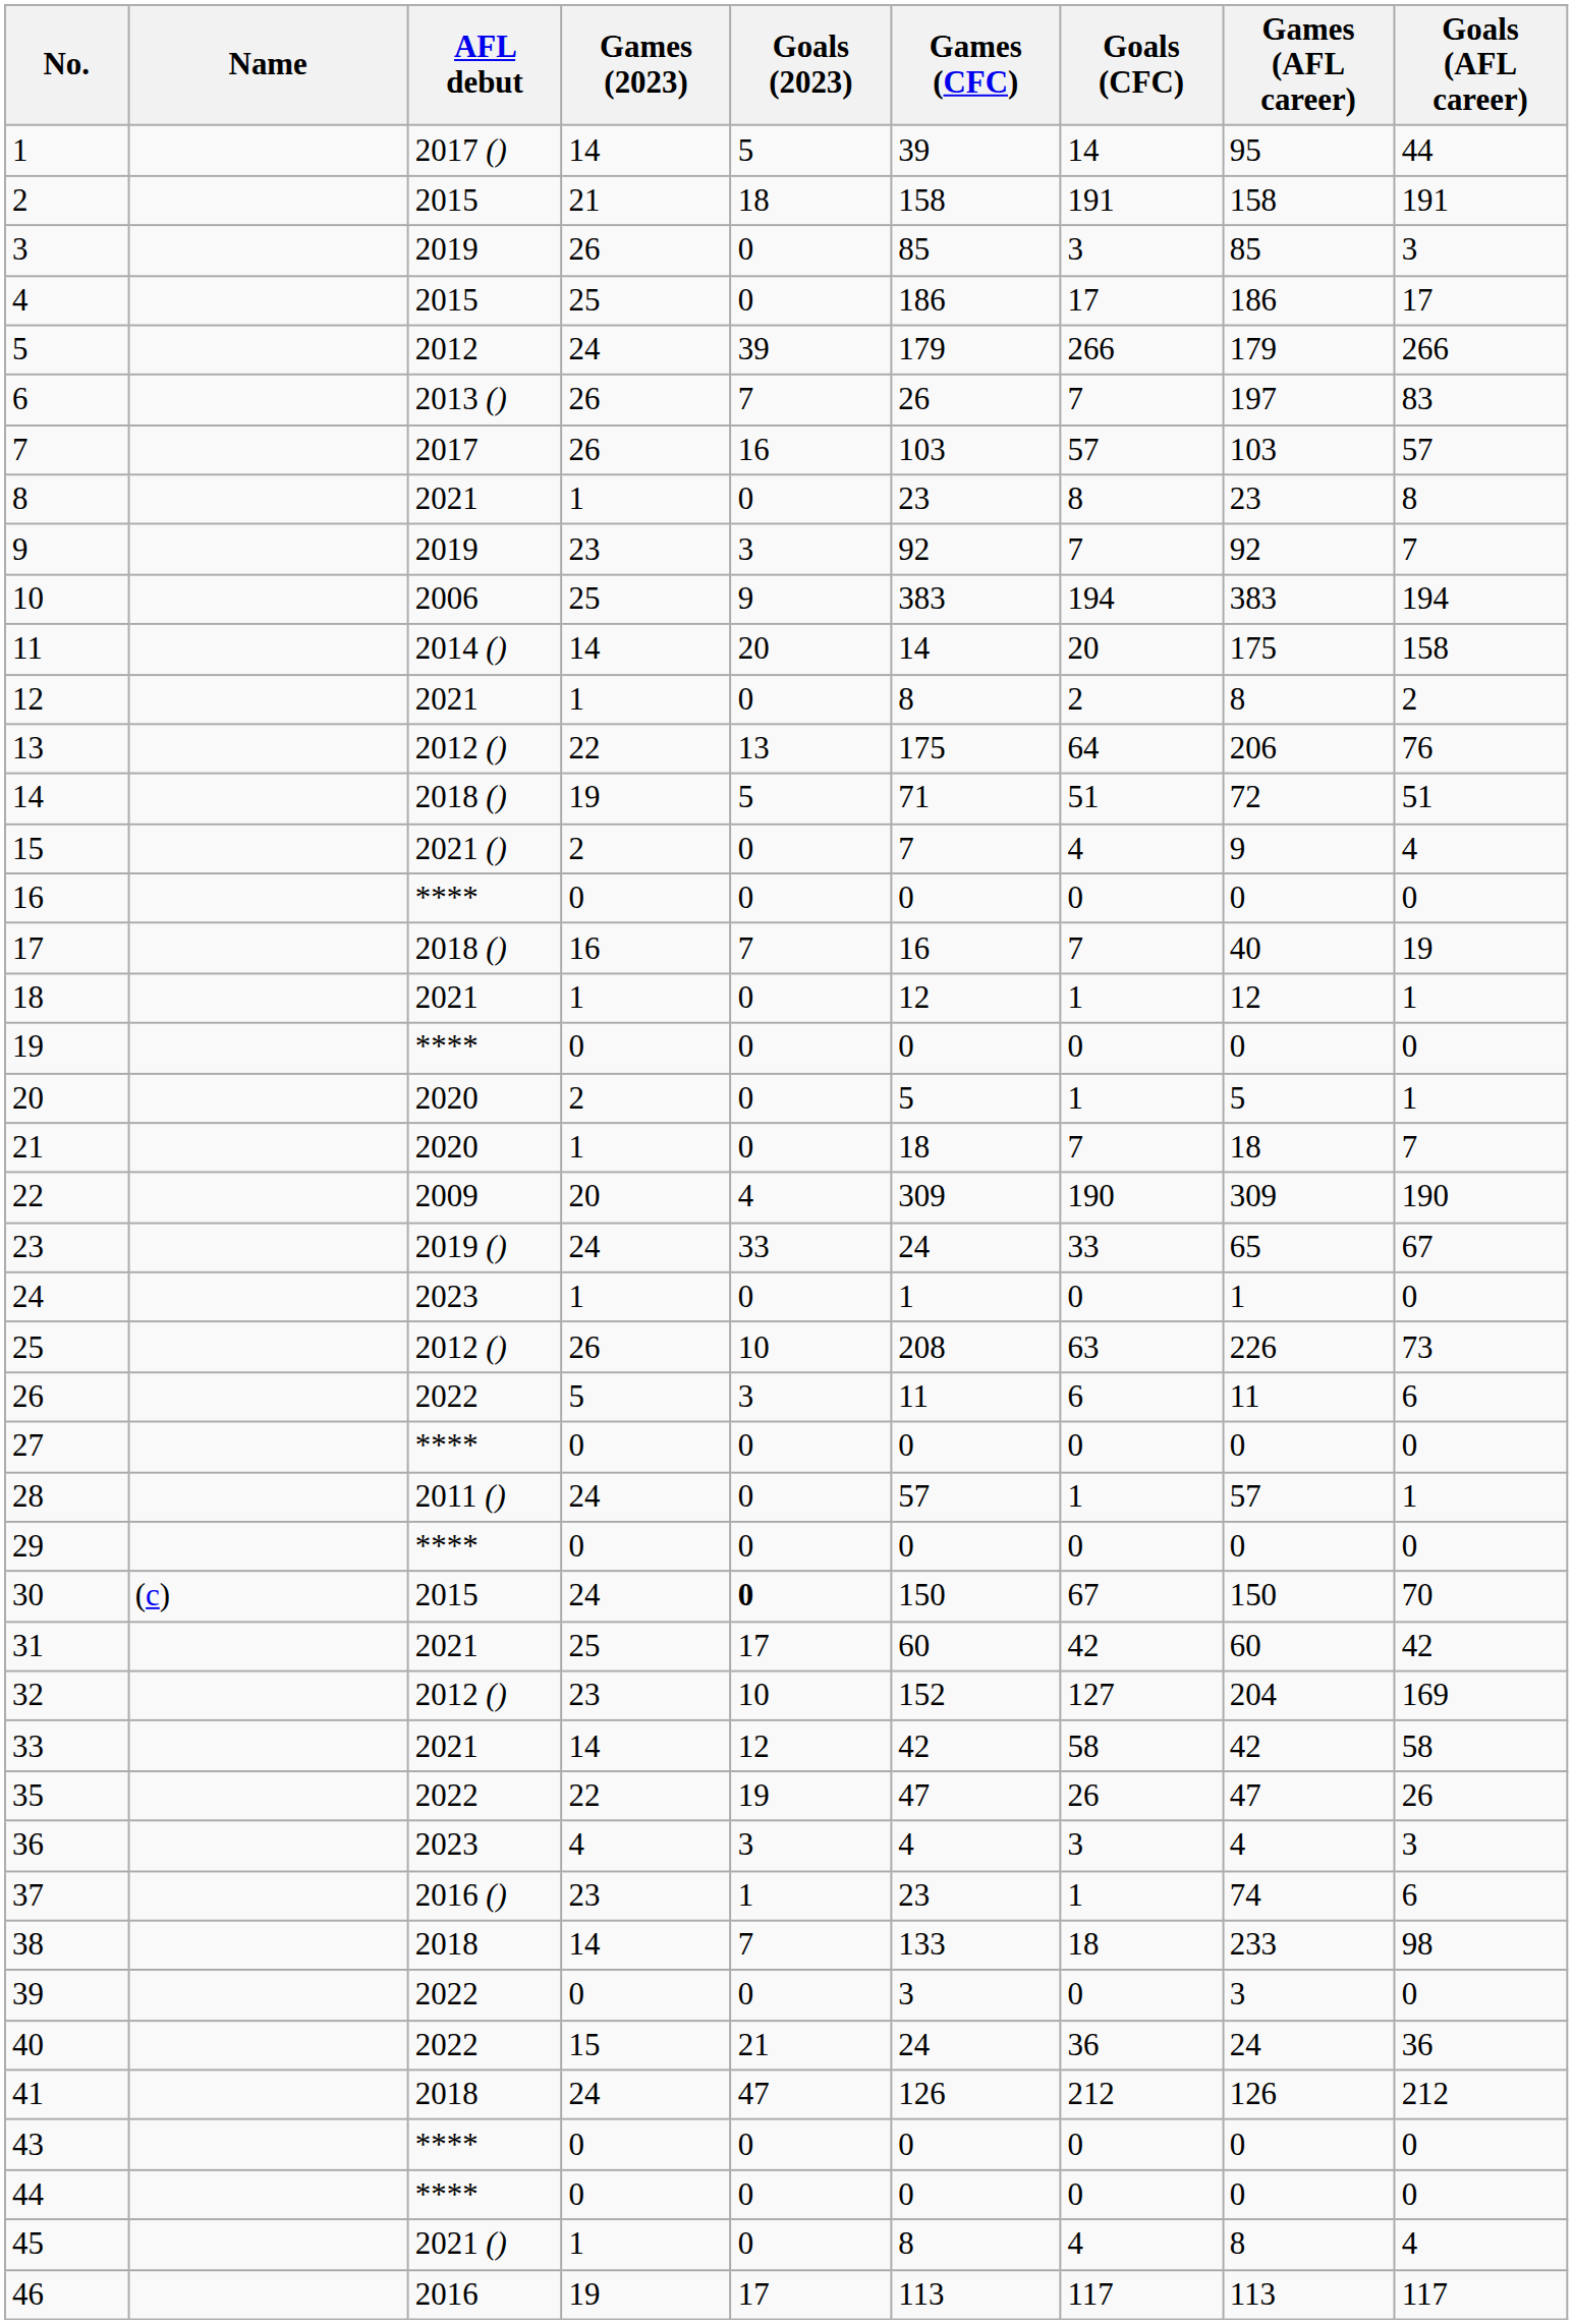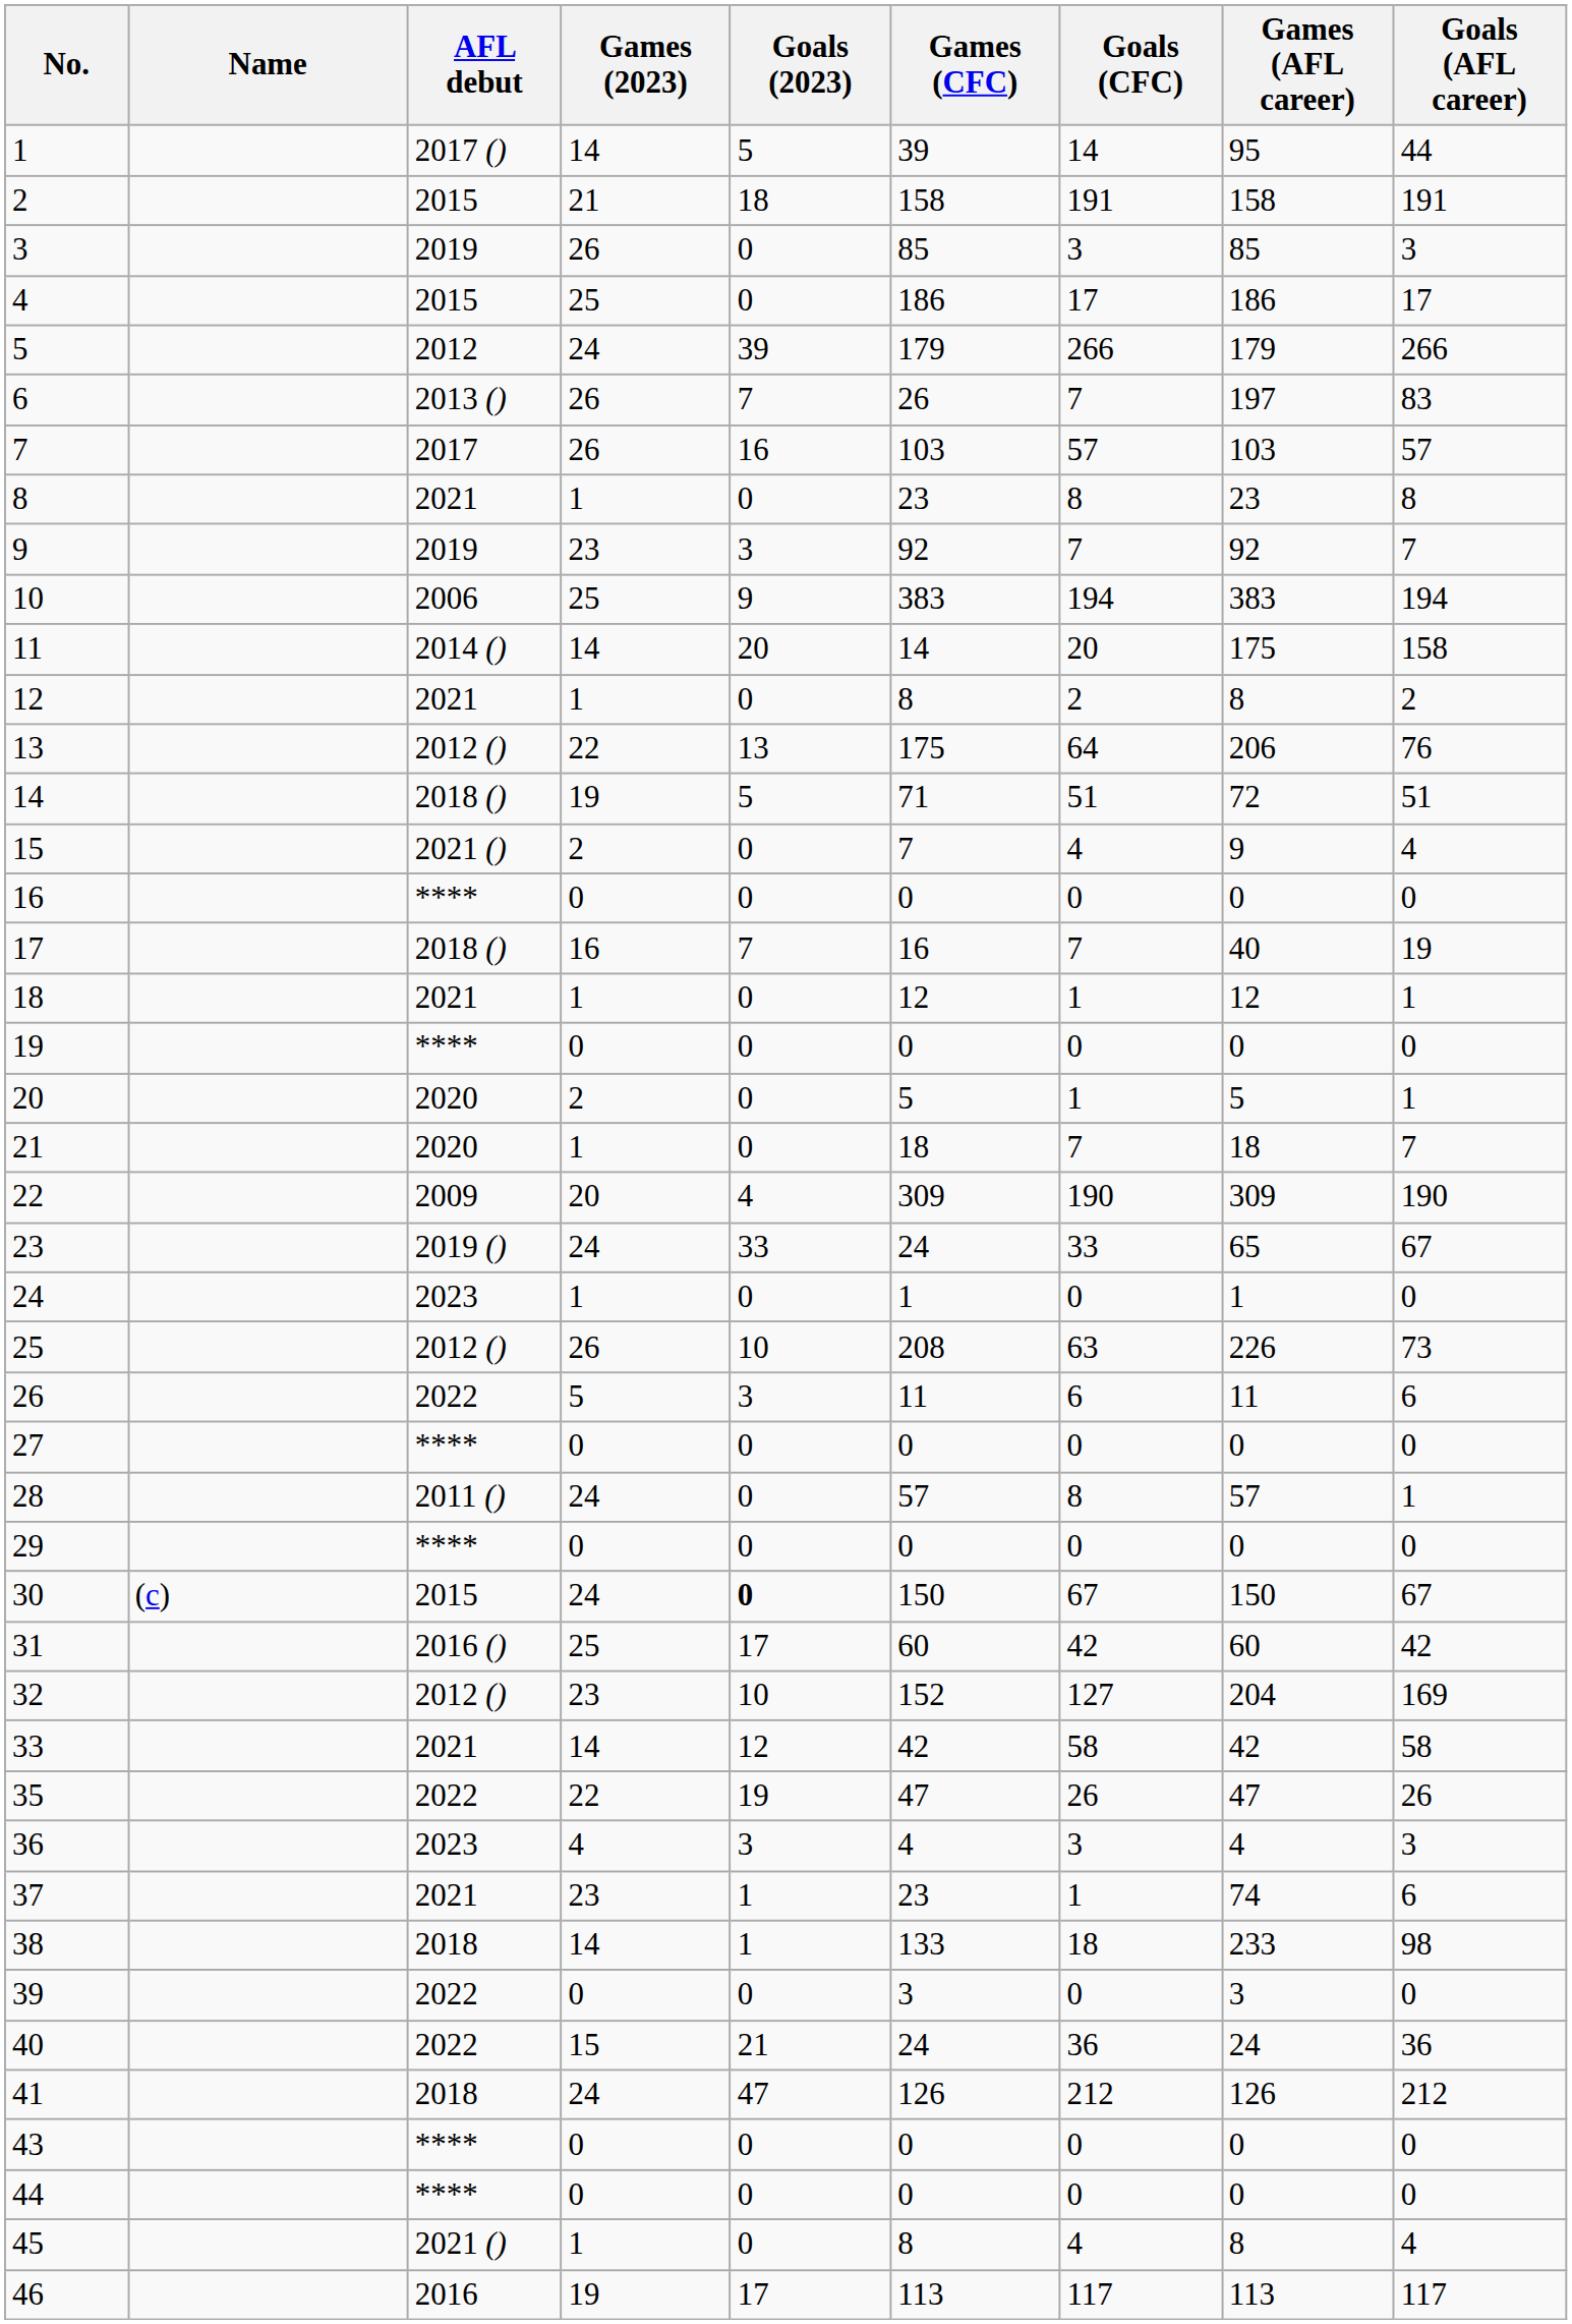 <table class="wikitable sortable" style="width:90%;">
 <tr style="background:#efefef;">
 <th width=2%>No.</th>
 <th width=6%>Name</th>
 <th width=2%><a href='#'>AFL</a> debut</th>
 <th width=2%>Games (2023)</th>
 <th width=2%>Goals (2023)</th>
 <th width=2%>Games (<a href='#'>CFC</a>)</th>
 <th width=2%>Goals (CFC)</th>
 <th width=2%>Games (AFL career)</th>
 <th width=2%>Goals (AFL career)</th>
 </tr>
 <tr>
 <td align=left>1</td>
 <td></td>
 <td>2017 <em>()</em></td>
 <td>14</td>
 <td>5</td>
 <td>39</td>
 <td>14</td>
 <td>95</td>
 <td>44</td>
 </tr>
 <tr>
 <td align=left>2</td>
 <td></td>
 <td>2015</td>
 <td>21</td>
 <td>18</td>
 <td>158</td>
 <td>191</td>
 <td>158</td>
 <td>191</td>
 </tr>
 <tr>
 <td align=left>3</td>
 <td></td>
 <td>2019</td>
 <td>26</td>
 <td>0</td>
 <td>85</td>
 <td>3</td>
 <td>85</td>
 <td>3</td>
 </tr>
 <tr>
 <td align=left>4</td>
 <td></td>
 <td>2015</td>
 <td>25</td>
 <td>0</td>
 <td>186</td>
 <td>17</td>
 <td>186</td>
 <td>17</td>
 </tr>
 <tr>
 <td align=left>5</td>
 <td></td>
 <td>2012</td>
 <td>24</td>
 <td>39</td>
 <td>179</td>
 <td>266</td>
 <td>179</td>
 <td>266</td>
 </tr>
 <tr>
 <td align=left>6</td>
 <td></td>
 <td>2013 <em>()</em></td>
 <td>26</td>
 <td>7</td>
 <td>26</td>
 <td>7</td>
 <td>197</td>
 <td>83</td>
 </tr>
 <tr>
 <td align=left>7</td>
 <td></td>
 <td>2017</td>
 <td>26</td>
 <td>16</td>
 <td>103</td>
 <td>57</td>
 <td>103</td>
 <td>57</td>
 </tr>
 <tr>
 <td align=left>8</td>
 <td></td>
 <td>2021</td>
 <td>1</td>
 <td>0</td>
 <td>23</td>
 <td>8</td>
 <td>23</td>
 <td>8</td>
 </tr>
 <tr>
 <td align=left>9</td>
 <td></td>
 <td>2019</td>
 <td>23</td>
 <td>3</td>
 <td>92</td>
 <td>7</td>
 <td>92</td>
 <td>7</td>
 </tr>
 <tr>
 <td align=left>10</td>
 <td></td>
 <td>2006</td>
 <td>25</td>
 <td>9</td>
 <td>383</td>
 <td>194</td>
 <td>383</td>
 <td>194</td>
 </tr>
 <tr>
 <td align=left>11</td>
 <td></td>
 <td>2014 <em>()</em></td>
 <td>14</td>
 <td>20</td>
 <td>14</td>
 <td>20</td>
 <td>175</td>
 <td>158</td>
 </tr>
 <tr>
 <td align=left>12</td>
 <td></td>
 <td>2021</td>
 <td>1</td>
 <td>0</td>
 <td>8</td>
 <td>2</td>
 <td>8</td>
 <td>2</td>
 </tr>
 <tr>
 <td align=left>13</td>
 <td></td>
 <td>2012 <em>()</em></td>
 <td>22</td>
 <td>13</td>
 <td>175</td>
 <td>64</td>
 <td>206</td>
 <td>76</td>
 </tr>
 <tr>
 <td align=left>14</td>
 <td></td>
 <td>2018 <em>()</em></td>
 <td>19</td>
 <td>5</td>
 <td>71</td>
 <td>51</td>
 <td>72</td>
 <td>51</td>
 </tr>
 <tr>
 <td align=left>15</td>
 <td></td>
 <td>2021 <em>()</em></td>
 <td>2</td>
 <td>0</td>
 <td>7</td>
 <td>4</td>
 <td>9</td>
 <td>4</td>
 </tr>
 <tr>
 <td align=left>16</td>
 <td></td>
 <td>****</td>
 <td>0</td>
 <td>0</td>
 <td>0</td>
 <td>0</td>
 <td>0</td>
 <td>0</td>
 </tr>
 <tr>
 <td align=left>17</td>
 <td></td>
 <td>2018 <em>()</em></td>
 <td>16</td>
 <td>7</td>
 <td>16</td>
 <td>7</td>
 <td>40</td>
 <td>19</td>
 </tr>
 <tr>
 <td align=left>18</td>
 <td></td>
 <td>2021</td>
 <td>1</td>
 <td>0</td>
 <td>12</td>
 <td>1</td>
 <td>12</td>
 <td>1</td>
 </tr>
 <tr>
 <td align=left>19</td>
 <td></td>
 <td>****</td>
 <td>0</td>
 <td>0</td>
 <td>0</td>
 <td>0</td>
 <td>0</td>
 <td>0</td>
 </tr>
 <tr>
 <td align=left>20</td>
 <td></td>
 <td>2020</td>
 <td>2</td>
 <td>0</td>
 <td>5</td>
 <td>1</td>
 <td>5</td>
 <td>1</td>
 </tr>
 <tr>
 <td align=left>21</td>
 <td></td>
 <td>2020</td>
 <td>1</td>
 <td>0</td>
 <td>18</td>
 <td>7</td>
 <td>18</td>
 <td>7</td>
 </tr>
 <tr>
 <td align=left>22</td>
 <td></td>
 <td>2009</td>
 <td>20</td>
 <td>4</td>
 <td>309</td>
 <td>190</td>
 <td>309</td>
 <td>190</td>
 </tr>
 <tr>
 <td align=left>23</td>
 <td></td>
 <td>2019 <em>()</em></td>
 <td>24</td>
 <td>33</td>
 <td>24</td>
 <td>33</td>
 <td>65</td>
 <td>67</td>
 </tr>
 <tr>
 <td align=left>24</td>
 <td></td>
 <td>2023</td>
 <td>1</td>
 <td>0</td>
 <td>1</td>
 <td>0</td>
 <td>1</td>
 <td>0</td>
 </tr>
 <tr>
 <td align=left>25</td>
 <td></td>
 <td>2012 <em>()</em></td>
 <td>26</td>
 <td>10</td>
 <td>208</td>
 <td>63</td>
 <td>226</td>
 <td>73</td>
 </tr>
 <tr>
 <td align=left>26</td>
 <td></td>
 <td>2022</td>
 <td>5</td>
 <td>3</td>
 <td>11</td>
 <td>6</td>
 <td>11</td>
 <td>6</td>
 </tr>
 <tr>
 <td align=left>27</td>
 <td></td>
 <td>****</td>
 <td>0</td>
 <td>0</td>
 <td>0</td>
 <td>0</td>
 <td>0</td>
 <td>0</td>
 </tr>
 <tr>
 <td align=left>28</td>
 <td></td>
 <td>2011 <em>()</em></td>
 <td>24</td>
 <td>0</td>
 <td>57</td>
-<td>1</td>
+<td>8</td>
 <td>57</td>
 <td>1</td>
 </tr>
 <tr>
 <td align=left>29</td>
 <td></td>
 <td>****</td>
 <td>0</td>
 <td>0</td>
 <td>0</td>
 <td>0</td>
 <td>0</td>
 <td>0</td>
 </tr>
 <tr>
 <td align=left>30</td>
 <td> (<a href='#'>c</a>)</td>
 <td>2015</td>
 <td>24</td>
 <td><strong>0</strong></td>
 <td>150</td>
 <td>67</td>
 <td>150</td>
-<td>70</td>
+<td>67</td>
 </tr>
 <tr>
 <td align=left>31</td>
 <td></td>
-<td>2021</td>
+<td>2016 <em>()</em></td>
 <td>25</td>
 <td>17</td>
 <td>60</td>
 <td>42</td>
 <td>60</td>
 <td>42</td>
 </tr>
 <tr>
 <td align=left>32</td>
 <td></td>
 <td>2012 <em>()</em></td>
 <td>23</td>
 <td>10</td>
 <td>152</td>
 <td>127</td>
 <td>204</td>
 <td>169</td>
 </tr>
 <tr>
 <td align=left>33</td>
 <td></td>
 <td>2021</td>
 <td>14</td>
 <td>12</td>
 <td>42</td>
 <td>58</td>
 <td>42</td>
 <td>58</td>
 </tr>
 <tr>
 <td align=left>35</td>
 <td></td>
 <td>2022</td>
 <td>22</td>
 <td>19</td>
 <td>47</td>
 <td>26</td>
 <td>47</td>
 <td>26</td>
 </tr>
 <tr>
 <td align=left>36</td>
 <td></td>
 <td>2023</td>
 <td>4</td>
 <td>3</td>
 <td>4</td>
 <td>3</td>
 <td>4</td>
 <td>3</td>
 </tr>
 <tr>
 <td align=left>37</td>
 <td></td>
-<td>2016 <em>()</em></td>
+<td>2021</td>
 <td>23</td>
 <td>1</td>
 <td>23</td>
 <td>1</td>
 <td>74</td>
 <td>6</td>
 </tr>
 <tr>
 <td align=left>38</td>
 <td></td>
 <td>2018</td>
 <td>14</td>
-<td>7</td>
+<td>1</td>
 <td>133</td>
 <td>18</td>
 <td>233</td>
 <td>98</td>
 </tr>
 <tr>
 <td align=left>39</td>
 <td></td>
 <td>2022</td>
 <td>0</td>
 <td>0</td>
 <td>3</td>
 <td>0</td>
 <td>3</td>
 <td>0</td>
 </tr>
 <tr>
 <td align=left>40</td>
 <td></td>
 <td>2022</td>
 <td>15</td>
 <td>21</td>
 <td>24</td>
 <td>36</td>
 <td>24</td>
 <td>36</td>
 </tr>
 <tr>
 <td align=left>41</td>
 <td></td>
 <td>2018</td>
 <td>24</td>
 <td>47</td>
 <td>126</td>
 <td>212</td>
 <td>126</td>
 <td>212</td>
 </tr>
 <tr>
 <td align=left>43</td>
 <td></td>
 <td>****</td>
 <td>0</td>
 <td>0</td>
 <td>0</td>
 <td>0</td>
 <td>0</td>
 <td>0</td>
 </tr>
 <tr>
 <td align=left>44</td>
 <td></td>
 <td>****</td>
 <td>0</td>
 <td>0</td>
 <td>0</td>
 <td>0</td>
 <td>0</td>
 <td>0</td>
 </tr>
 <tr>
 <td align=left>45</td>
 <td></td>
 <td>2021 <em>()</em></td>
 <td>1</td>
 <td>0</td>
 <td>8</td>
 <td>4</td>
 <td>8</td>
 <td>4</td>
 </tr>
 <tr>
 <td align=left>46</td>
 <td></td>
 <td>2016</td>
 <td>19</td>
 <td>17</td>
 <td>113</td>
 <td>117</td>
 <td>113</td>
 <td>117</td>
 </tr>
 </table>
